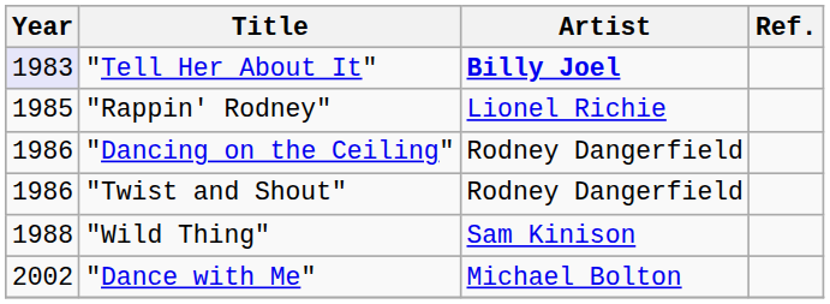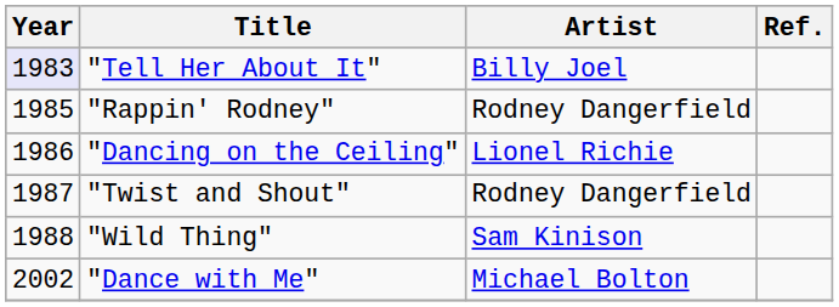 <table class="wikitable sortable">
 <tr>
 <th>Year</th>
 <th>Title</th>
 <th>Artist</th>
 <th class=unsortable>Ref.</th>
 </tr>
 <tr>
 <td style="background: lavender;">1983</td>
 <td>"<a href='#'>Tell Her About It</a>"</td>
-<td><strong><a href='#'>Billy Joel</a></strong></td>
+<td><a href='#'>Billy Joel</a></td>
 <td></td>
 </tr>
 <tr>
 <td>1985</td>
 <td>"Rappin' Rodney"</td>
-<td><a href='#'>Lionel Richie</a></td>
+<td>Rodney Dangerfield</td>
 <td></td>
 </tr>
 <tr>
 <td>1986</td>
 <td>"<a href='#'>Dancing on the Ceiling</a>"</td>
-<td>Rodney Dangerfield</td>
+<td><a href='#'>Lionel Richie</a></td>
 <td></td>
 </tr>
 <tr>
-<td>1986</td>
+<td>1987</td>
 <td>"Twist and Shout"</td>
 <td>Rodney Dangerfield</td>
 <td></td>
 </tr>
 <tr>
 <td>1988</td>
 <td>"Wild Thing"</td>
 <td><a href='#'>Sam Kinison</a></td>
 <td></td>
 </tr>
 <tr>
 <td>2002</td>
 <td>"<a href='#'>Dance with Me</a>"</td>
 <td><a href='#'>Michael Bolton</a></td>
 <td></td>
 </tr>
 <tr>
 </tr>
 </table>
